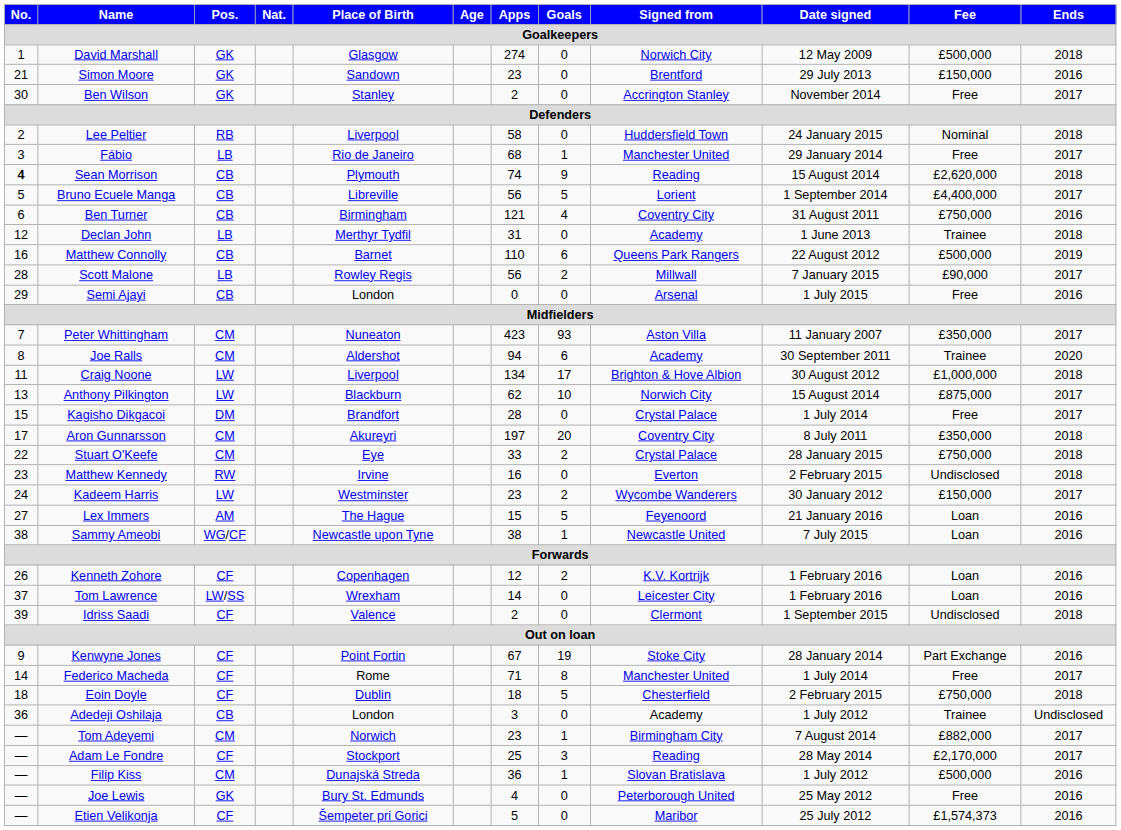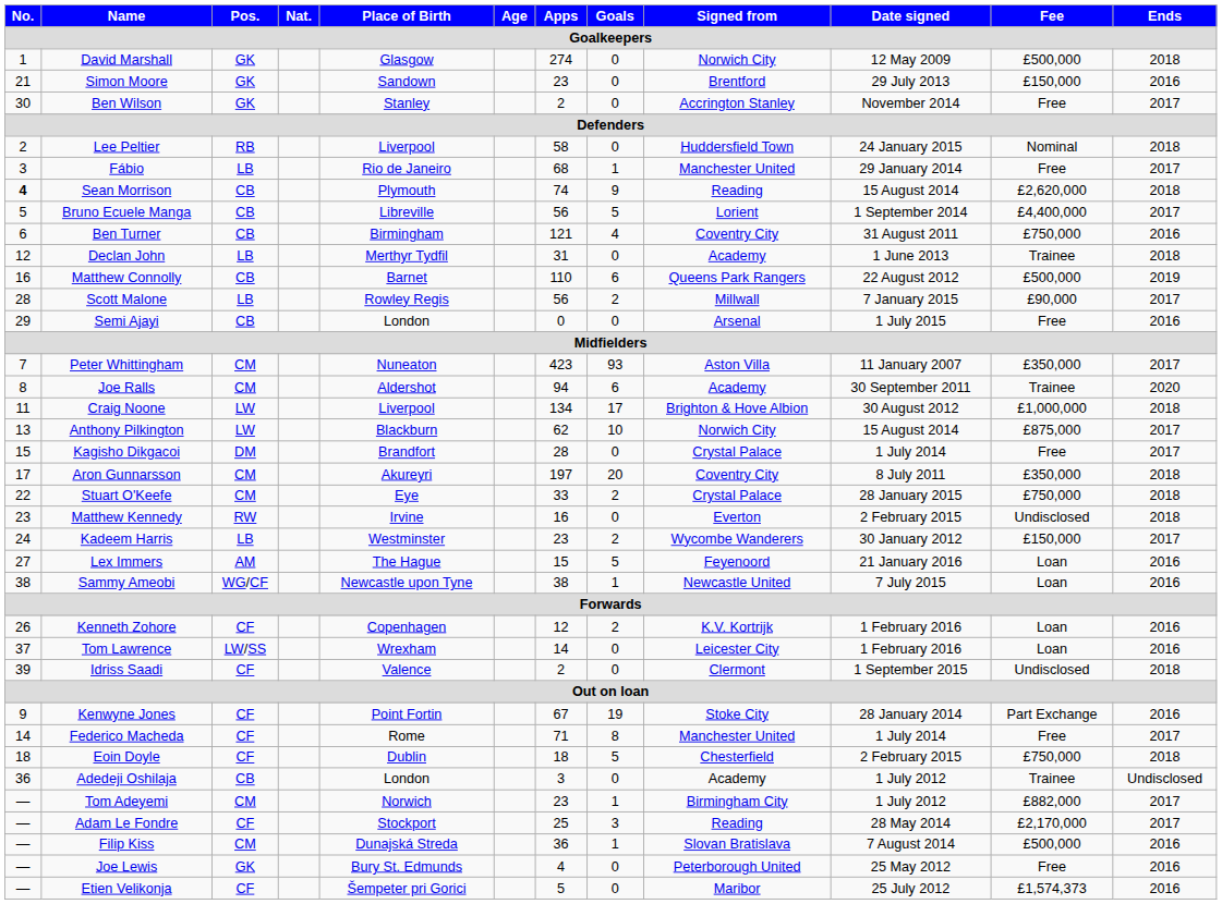 <table class="wikitable" style="text-align:center; font-size:90%; width:100%;">
 <tr>
 <th style="background:blue; color:white; text-align:center;">No.</th>
 <th style="background:blue; color:white; text-align:center;">Name</th>
 <th style="background:blue; color:white; text-align:center;">Pos.</th>
 <th style="background:blue; color:white; text-align:center;">Nat.</th>
 <th style="background:blue; color:white; text-align:center;">Place of Birth</th>
 <th style="background:blue; color:white; text-align:center;">Age</th>
 <th style="background:blue; color:white; text-align:center;">Apps</th>
 <th style="background:blue; color:white; text-align:center;">Goals</th>
 <th style="background:blue; color:white; text-align:center;">Signed from</th>
 <th style="background:blue; color:white; text-align:center;">Date signed</th>
 <th style="background:blue; color:white; text-align:center;">Fee</th>
 <th style="background:blue; color:white; text-align:center;">Ends</th>
 </tr>
 <tr>
 <th colspan="14" style="background:#dcdcdc; text-align:center;">Goalkeepers</th>
 </tr>
 <tr>
 <td>1</td>
 <td><a href='#'>David Marshall</a></td>
 <td><a href='#'>GK</a></td>
 <td></td>
 <td><a href='#'>Glasgow</a></td>
 <td></td>
 <td>274</td>
 <td>0</td>
 <td><a href='#'>Norwich City</a></td>
 <td>12 May 2009</td>
 <td>£500,000</td>
 <td>2018</td>
 </tr>
 <tr>
 <td>21</td>
 <td><a href='#'>Simon Moore</a></td>
 <td><a href='#'>GK</a></td>
 <td></td>
 <td><a href='#'>Sandown</a></td>
 <td></td>
 <td>23</td>
 <td>0</td>
 <td><a href='#'>Brentford</a></td>
 <td>29 July 2013</td>
 <td>£150,000</td>
 <td>2016</td>
 </tr>
 <tr>
 <td>30</td>
 <td><a href='#'>Ben Wilson</a></td>
 <td><a href='#'>GK</a></td>
 <td></td>
 <td><a href='#'>Stanley</a></td>
 <td></td>
 <td>2</td>
 <td>0</td>
 <td><a href='#'>Accrington Stanley</a></td>
 <td>November 2014</td>
 <td>Free</td>
 <td>2017</td>
 </tr>
 <tr>
 <th colspan="14" style="background:#dcdcdc; text-align:center;">Defenders</th>
 </tr>
 <tr>
 <td>2</td>
 <td><a href='#'>Lee Peltier</a></td>
 <td><a href='#'>RB</a></td>
 <td></td>
 <td><a href='#'>Liverpool</a></td>
 <td></td>
 <td>58</td>
 <td>0</td>
 <td><a href='#'>Huddersfield Town</a></td>
 <td>24 January 2015</td>
 <td>Nominal</td>
 <td>2018</td>
 </tr>
 <tr>
 <td>3</td>
 <td><a href='#'>Fábio</a></td>
 <td><a href='#'>LB</a></td>
 <td></td>
 <td><a href='#'>Rio de Janeiro</a></td>
 <td></td>
 <td>68</td>
 <td>1</td>
 <td><a href='#'>Manchester United</a></td>
 <td>29 January 2014</td>
 <td>Free</td>
 <td>2017</td>
 </tr>
 <tr>
 <td><strong>4</strong></td>
 <td><a href='#'>Sean Morrison</a></td>
 <td><a href='#'>CB</a></td>
 <td></td>
 <td><a href='#'>Plymouth</a></td>
 <td></td>
 <td>74</td>
 <td>9</td>
 <td><a href='#'>Reading</a></td>
 <td>15 August 2014</td>
 <td>£2,620,000</td>
 <td>2018</td>
 </tr>
 <tr>
 <td>5</td>
 <td><a href='#'>Bruno Ecuele Manga</a></td>
 <td><a href='#'>CB</a></td>
 <td></td>
 <td><a href='#'>Libreville</a></td>
 <td></td>
 <td>56</td>
 <td>5</td>
 <td><a href='#'>Lorient</a></td>
 <td>1 September 2014</td>
 <td>£4,400,000</td>
 <td>2017</td>
 </tr>
 <tr>
 <td>6</td>
 <td><a href='#'>Ben Turner</a></td>
 <td><a href='#'>CB</a></td>
 <td></td>
 <td><a href='#'>Birmingham</a></td>
 <td></td>
 <td>121</td>
 <td>4</td>
 <td><a href='#'>Coventry City</a></td>
 <td>31 August 2011</td>
 <td>£750,000</td>
 <td>2016</td>
 </tr>
 <tr>
 <td>12</td>
 <td><a href='#'>Declan John</a></td>
 <td><a href='#'>LB</a></td>
 <td></td>
 <td><a href='#'>Merthyr Tydfil</a></td>
 <td></td>
 <td>31</td>
 <td>0</td>
 <td><a href='#'>Academy</a></td>
 <td>1 June 2013</td>
 <td>Trainee</td>
 <td>2018</td>
 </tr>
 <tr>
 <td>16</td>
 <td><a href='#'>Matthew Connolly</a></td>
 <td><a href='#'>CB</a></td>
 <td></td>
 <td><a href='#'>Barnet</a></td>
 <td></td>
 <td>110</td>
 <td>6</td>
 <td><a href='#'>Queens Park Rangers</a></td>
 <td>22 August 2012</td>
 <td>£500,000</td>
 <td>2019</td>
 </tr>
 <tr>
 <td>28</td>
 <td><a href='#'>Scott Malone</a></td>
 <td><a href='#'>LB</a></td>
 <td></td>
 <td><a href='#'>Rowley Regis</a></td>
 <td></td>
 <td>56</td>
 <td>2</td>
 <td><a href='#'>Millwall</a></td>
 <td>7 January 2015</td>
 <td>£90,000</td>
 <td>2017</td>
 </tr>
 <tr>
 <td>29</td>
 <td><a href='#'>Semi Ajayi</a></td>
 <td><a href='#'>CB</a></td>
 <td> </td>
 <td>London</td>
 <td></td>
 <td>0</td>
 <td>0</td>
 <td><a href='#'>Arsenal</a></td>
 <td>1 July 2015</td>
 <td>Free</td>
 <td>2016</td>
 </tr>
 <tr>
 <th colspan="14" style="background:#dcdcdc; text-align:center;">Midfielders</th>
 </tr>
 <tr>
 <td>7</td>
 <td><a href='#'>Peter Whittingham</a></td>
 <td><a href='#'>CM</a></td>
 <td></td>
 <td><a href='#'>Nuneaton</a></td>
 <td></td>
 <td>423</td>
 <td>93</td>
 <td><a href='#'>Aston Villa</a></td>
 <td>11 January 2007</td>
 <td>£350,000</td>
 <td>2017</td>
 </tr>
 <tr>
 <td>8</td>
 <td><a href='#'>Joe Ralls</a></td>
 <td><a href='#'>CM</a></td>
 <td></td>
 <td><a href='#'>Aldershot</a></td>
 <td></td>
 <td>94</td>
 <td>6</td>
 <td><a href='#'>Academy</a></td>
 <td>30 September 2011</td>
 <td>Trainee</td>
 <td>2020</td>
 </tr>
 <tr>
 <td>11</td>
 <td><a href='#'>Craig Noone</a></td>
 <td><a href='#'>LW</a></td>
 <td></td>
 <td><a href='#'>Liverpool</a></td>
 <td></td>
 <td>134</td>
 <td>17</td>
 <td><a href='#'>Brighton & Hove Albion</a></td>
 <td>30 August 2012</td>
 <td>£1,000,000</td>
 <td>2018</td>
 </tr>
 <tr>
 <td>13</td>
 <td><a href='#'>Anthony Pilkington</a></td>
 <td><a href='#'>LW</a></td>
 <td> </td>
 <td><a href='#'>Blackburn</a></td>
 <td></td>
 <td>62</td>
 <td>10</td>
 <td><a href='#'>Norwich City</a></td>
 <td>15 August 2014</td>
 <td>£875,000</td>
 <td>2017</td>
 </tr>
 <tr>
 <td>15</td>
 <td><a href='#'>Kagisho Dikgacoi</a></td>
 <td><a href='#'>DM</a></td>
 <td></td>
 <td><a href='#'>Brandfort</a></td>
 <td></td>
 <td>28</td>
 <td>0</td>
 <td><a href='#'>Crystal Palace</a></td>
 <td>1 July 2014</td>
 <td>Free</td>
 <td>2017</td>
 </tr>
 <tr>
 <td>17</td>
 <td><a href='#'>Aron Gunnarsson</a></td>
 <td><a href='#'>CM</a></td>
 <td></td>
 <td><a href='#'>Akureyri</a></td>
 <td></td>
 <td>197</td>
 <td>20</td>
 <td><a href='#'>Coventry City</a></td>
 <td>8 July 2011</td>
 <td>£350,000</td>
 <td>2018</td>
 </tr>
 <tr>
 <td>22</td>
 <td><a href='#'>Stuart O'Keefe</a></td>
 <td><a href='#'>CM</a></td>
 <td></td>
 <td><a href='#'>Eye</a></td>
 <td></td>
 <td>33</td>
 <td>2</td>
 <td><a href='#'>Crystal Palace</a></td>
 <td>28 January 2015</td>
 <td>£750,000</td>
 <td>2018</td>
 </tr>
 <tr>
 <td>23</td>
 <td><a href='#'>Matthew Kennedy</a></td>
 <td><a href='#'>RW</a></td>
 <td></td>
 <td><a href='#'>Irvine</a></td>
 <td></td>
 <td>16</td>
 <td>0</td>
 <td><a href='#'>Everton</a></td>
 <td>2 February 2015</td>
 <td>Undisclosed</td>
 <td>2018</td>
 </tr>
 <tr>
 <td>24</td>
 <td><a href='#'>Kadeem Harris</a></td>
-<td><a href='#'>LW</a></td>
+<td><a href='#'>LB</a></td>
 <td></td>
 <td><a href='#'>Westminster</a></td>
 <td></td>
 <td>23</td>
 <td>2</td>
 <td><a href='#'>Wycombe Wanderers</a></td>
 <td>30 January 2012</td>
 <td>£150,000</td>
 <td>2017</td>
 </tr>
 <tr>
 <td>27</td>
 <td><a href='#'>Lex Immers</a></td>
 <td><a href='#'>AM</a></td>
 <td></td>
 <td><a href='#'>The Hague</a></td>
 <td></td>
 <td>15</td>
 <td>5</td>
 <td><a href='#'>Feyenoord</a></td>
 <td>21 January 2016</td>
 <td>Loan</td>
 <td>2016</td>
 </tr>
 <tr>
 <td>38</td>
 <td><a href='#'>Sammy Ameobi</a></td>
 <td><a href='#'>WG</a>/<a href='#'>CF</a></td>
 <td> </td>
 <td><a href='#'>Newcastle upon Tyne</a></td>
 <td></td>
 <td>38</td>
 <td>1</td>
 <td><a href='#'>Newcastle United</a></td>
 <td>7 July 2015</td>
 <td>Loan</td>
 <td>2016</td>
 </tr>
 <tr>
 <th colspan="14" style="background:#dcdcdc; text-align:center;">Forwards</th>
 </tr>
 <tr>
 <td>26</td>
 <td><a href='#'>Kenneth Zohore</a></td>
 <td><a href='#'>CF</a></td>
 <td></td>
 <td><a href='#'>Copenhagen</a></td>
 <td></td>
 <td>12</td>
 <td>2</td>
 <td><a href='#'>K.V. Kortrijk</a></td>
 <td>1 February 2016</td>
 <td>Loan</td>
 <td>2016</td>
 </tr>
 <tr>
 <td>37</td>
 <td><a href='#'>Tom Lawrence</a></td>
 <td><a href='#'>LW</a>/<a href='#'>SS</a></td>
 <td></td>
 <td><a href='#'>Wrexham</a></td>
 <td></td>
 <td>14</td>
 <td>0</td>
 <td><a href='#'>Leicester City</a></td>
 <td>1 February 2016</td>
 <td>Loan</td>
 <td>2016</td>
 </tr>
 <tr>
 <td>39</td>
 <td><a href='#'>Idriss Saadi</a></td>
 <td><a href='#'>CF</a></td>
 <td></td>
 <td><a href='#'>Valence</a></td>
 <td></td>
 <td>2</td>
 <td>0</td>
 <td><a href='#'>Clermont</a></td>
 <td>1 September 2015</td>
 <td>Undisclosed</td>
 <td>2018</td>
 </tr>
 <tr>
 <th colspan="14" style="background:#dcdcdc; text-align:center;">Out on loan</th>
 </tr>
 <tr>
 <td>9</td>
 <td><a href='#'>Kenwyne Jones</a></td>
 <td><a href='#'>CF</a></td>
 <td></td>
 <td><a href='#'>Point Fortin</a></td>
 <td></td>
 <td>67</td>
 <td>19</td>
 <td><a href='#'>Stoke City</a></td>
 <td>28 January 2014</td>
 <td>Part Exchange</td>
 <td>2016</td>
 </tr>
 <tr>
 <td>14</td>
 <td><a href='#'>Federico Macheda</a></td>
 <td><a href='#'>CF</a></td>
 <td></td>
 <td>Rome</td>
 <td></td>
 <td>71</td>
 <td>8</td>
 <td><a href='#'>Manchester United</a></td>
 <td>1 July 2014</td>
 <td>Free</td>
 <td>2017</td>
 </tr>
 <tr>
 <td>18</td>
 <td><a href='#'>Eoin Doyle</a></td>
 <td><a href='#'>CF</a></td>
 <td></td>
 <td><a href='#'>Dublin</a></td>
 <td></td>
 <td>18</td>
 <td>5</td>
 <td><a href='#'>Chesterfield</a></td>
 <td>2 February 2015</td>
 <td>£750,000</td>
 <td>2018</td>
 </tr>
 <tr>
 <td>36</td>
 <td><a href='#'>Adedeji Oshilaja</a></td>
 <td><a href='#'>CB</a></td>
 <td></td>
 <td>London</td>
 <td></td>
 <td>3</td>
 <td>0</td>
 <td>Academy</td>
 <td>1 July 2012</td>
 <td>Trainee</td>
 <td>Undisclosed</td>
 </tr>
 <tr>
 <td>—</td>
 <td><a href='#'>Tom Adeyemi</a></td>
 <td><a href='#'>CM</a></td>
 <td></td>
 <td><a href='#'>Norwich</a></td>
 <td></td>
 <td>23</td>
 <td>1</td>
 <td><a href='#'>Birmingham City</a></td>
-<td>7 August 2014</td>
+<td>1 July 2012</td>
 <td>£882,000</td>
 <td>2017</td>
 </tr>
 <tr>
 <td>—</td>
 <td><a href='#'>Adam Le Fondre</a></td>
 <td><a href='#'>CF</a></td>
 <td></td>
 <td><a href='#'>Stockport</a></td>
 <td></td>
 <td>25</td>
 <td>3</td>
 <td><a href='#'>Reading</a></td>
 <td>28 May 2014</td>
 <td>£2,170,000</td>
 <td>2017</td>
 </tr>
 <tr>
 <td>—</td>
 <td><a href='#'>Filip Kiss</a></td>
 <td><a href='#'>CM</a></td>
 <td></td>
 <td><a href='#'>Dunajská Streda</a></td>
 <td></td>
 <td>36</td>
 <td>1</td>
 <td><a href='#'>Slovan Bratislava</a></td>
-<td>1 July 2012</td>
+<td>7 August 2014</td>
 <td>£500,000</td>
 <td>2016</td>
 </tr>
 <tr>
 <td>—</td>
 <td><a href='#'>Joe Lewis</a></td>
 <td><a href='#'>GK</a></td>
 <td></td>
 <td><a href='#'>Bury St. Edmunds</a></td>
 <td></td>
 <td>4</td>
 <td>0</td>
 <td><a href='#'>Peterborough United</a></td>
 <td>25 May 2012</td>
 <td>Free</td>
 <td>2016</td>
 </tr>
 <tr>
 <td>—</td>
 <td><a href='#'>Etien Velikonja</a></td>
 <td><a href='#'>CF</a></td>
 <td></td>
 <td><a href='#'>Šempeter pri Gorici</a></td>
 <td></td>
 <td>5</td>
 <td>0</td>
 <td><a href='#'>Maribor</a></td>
 <td>25 July 2012</td>
 <td>£1,574,373</td>
 <td>2016</td>
 </tr>
 </table>
